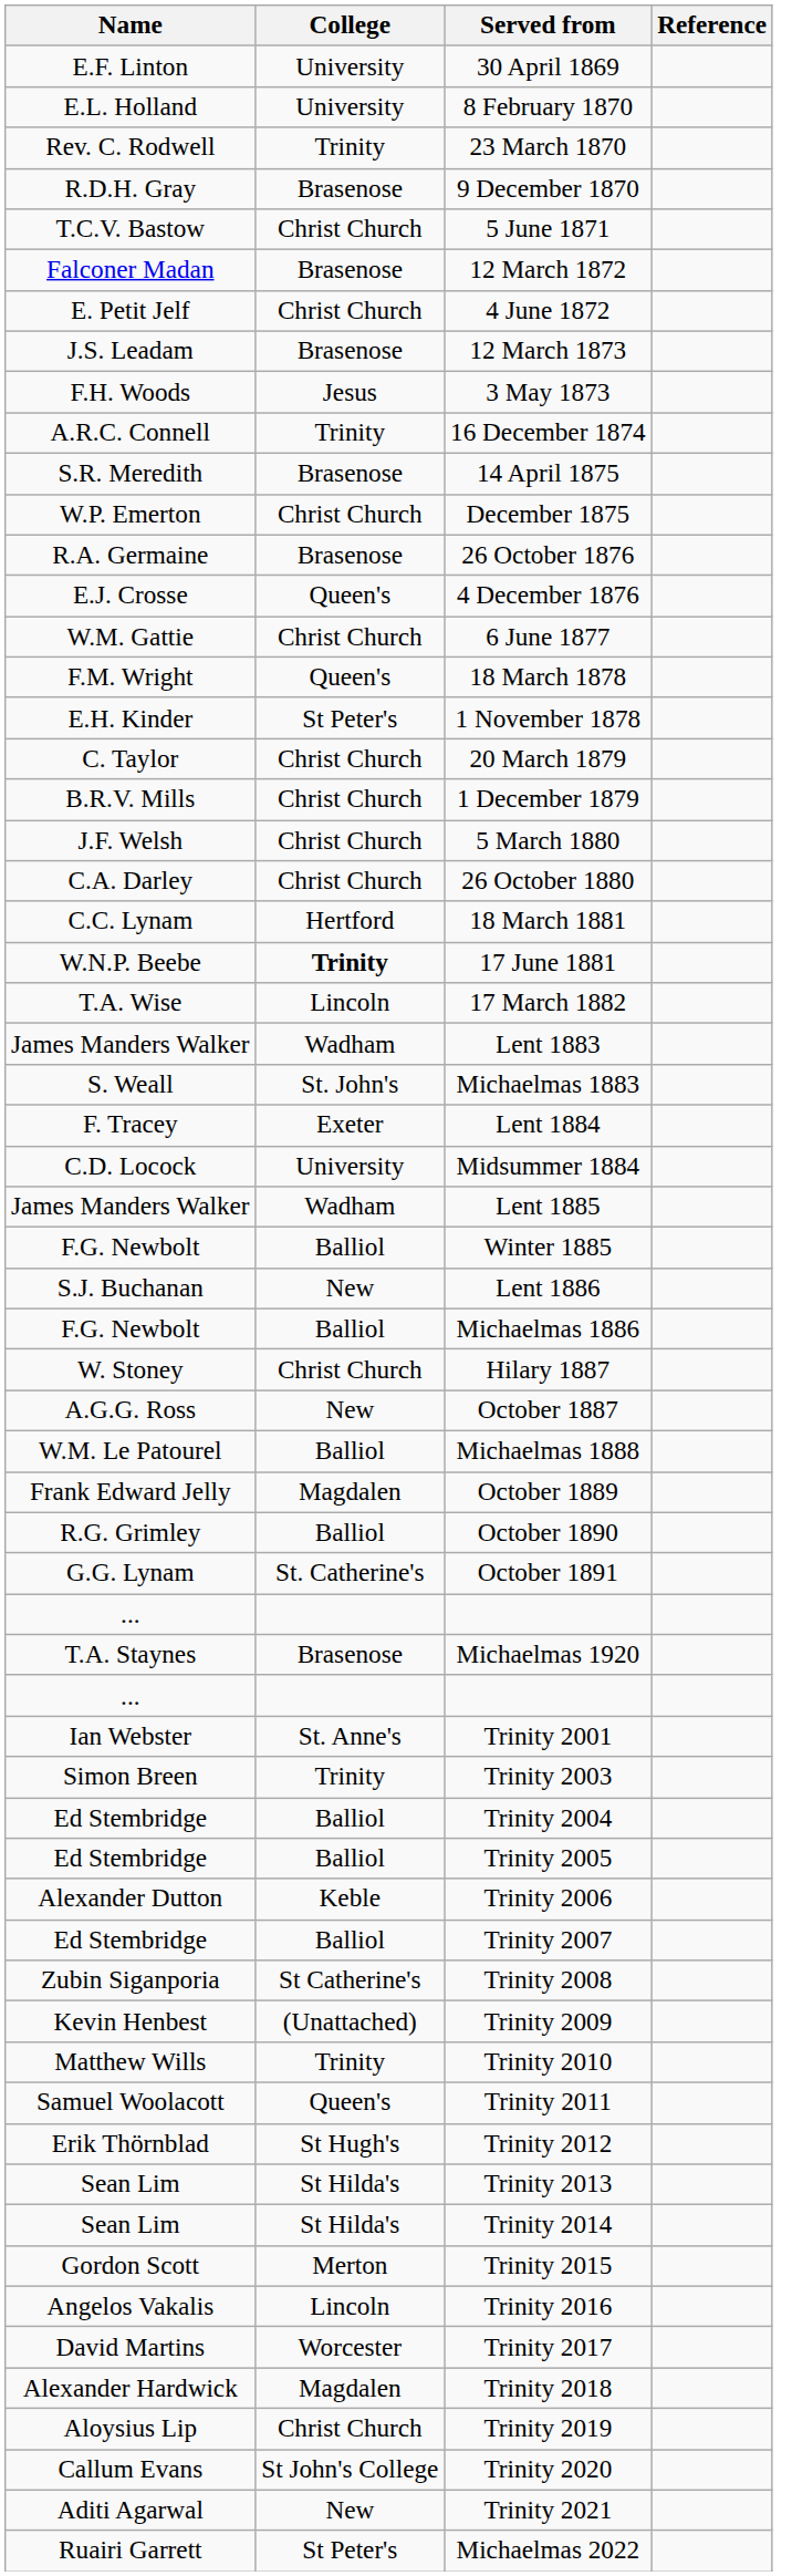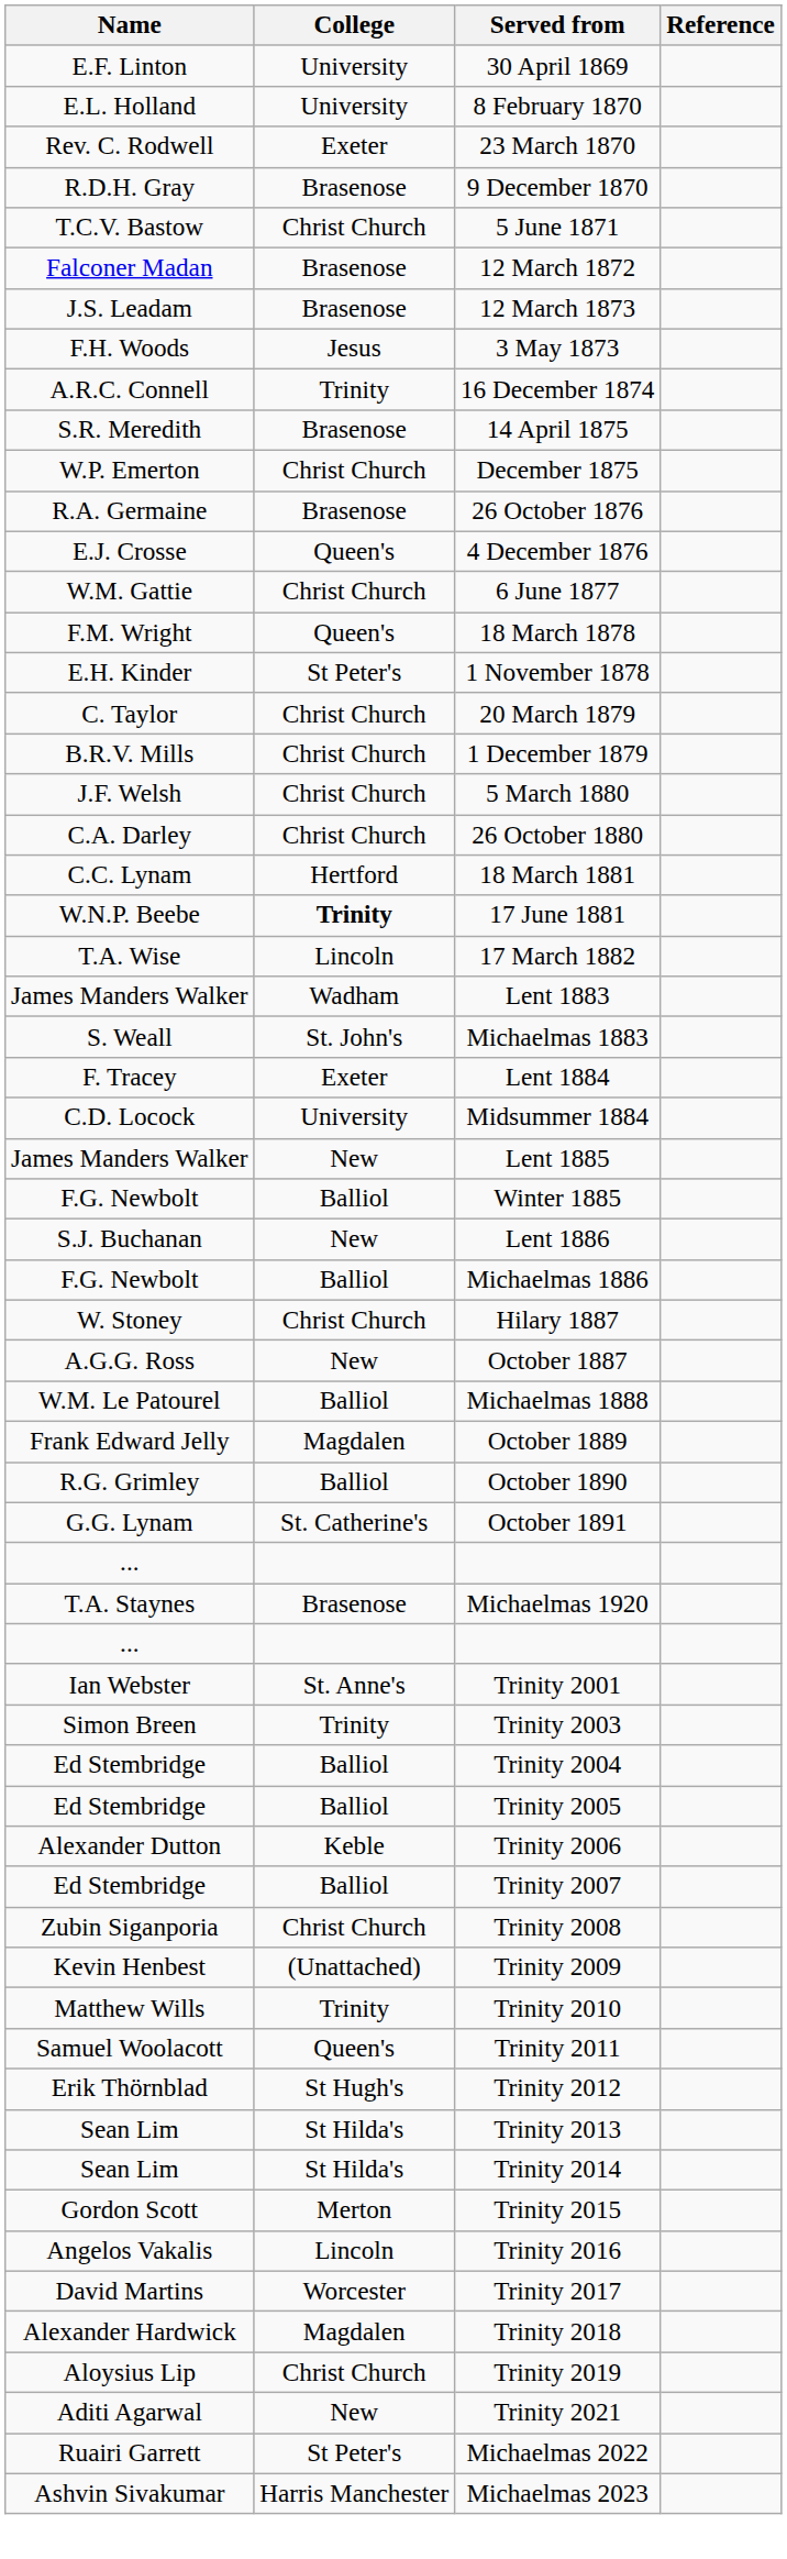 <table class="wikitable sortable" style="text-align: center">
 <tr>
 <th>Name</th>
 <th>College</th>
 <th>Served from</th>
 <th>Reference</th>
 </tr>
 <tr>
 <td>E.F. Linton</td>
 <td>University</td>
 <td>30 April 1869</td>
 <td></td>
 </tr>
 <tr>
 <td>E.L. Holland</td>
 <td>University</td>
 <td>8 February 1870</td>
 <td></td>
 </tr>
 <tr>
 <td>Rev. C. Rodwell</td>
-<td>Trinity</td>
+<td>Exeter</td>
 <td>23 March 1870</td>
 <td></td>
 </tr>
 <tr>
 <td>R.D.H. Gray</td>
 <td>Brasenose</td>
 <td>9 December 1870</td>
 <td></td>
 </tr>
 <tr>
 <td>T.C.V. Bastow</td>
 <td>Christ Church</td>
 <td>5 June 1871</td>
 <td></td>
 </tr>
 <tr>
 <td><a href='#'>Falconer Madan</a></td>
 <td>Brasenose</td>
 <td>12 March 1872</td>
-<td></td>
-</tr>
-<tr>
-<td>E. Petit Jelf</td>
-<td>Christ Church</td>
-<td>4 June 1872</td>
 <td></td>
 </tr>
 <tr>
 <td>J.S. Leadam</td>
 <td>Brasenose</td>
 <td>12 March 1873</td>
 <td></td>
 </tr>
 <tr>
 <td>F.H. Woods</td>
 <td>Jesus</td>
 <td>3 May 1873</td>
 <td></td>
 </tr>
 <tr>
 <td>A.R.C. Connell</td>
 <td>Trinity</td>
 <td>16 December 1874</td>
 <td></td>
 </tr>
 <tr>
 <td>S.R. Meredith</td>
 <td>Brasenose</td>
 <td>14 April 1875</td>
 <td></td>
 </tr>
 <tr>
 <td>W.P. Emerton</td>
 <td>Christ Church</td>
 <td>December 1875</td>
 <td></td>
 </tr>
 <tr>
 <td>R.A. Germaine</td>
 <td>Brasenose</td>
 <td>26 October 1876</td>
 <td></td>
 </tr>
 <tr>
 <td>E.J. Crosse</td>
 <td>Queen's</td>
 <td>4 December 1876</td>
 <td></td>
 </tr>
 <tr>
 <td>W.M. Gattie</td>
 <td>Christ Church</td>
 <td>6 June 1877</td>
 <td></td>
 </tr>
 <tr>
 <td>F.M. Wright</td>
 <td>Queen's</td>
 <td>18 March 1878</td>
 <td></td>
 </tr>
 <tr>
 <td>E.H. Kinder</td>
 <td>St Peter's</td>
 <td>1 November 1878</td>
 <td></td>
 </tr>
 <tr>
 <td>C. Taylor</td>
 <td>Christ Church</td>
 <td>20 March 1879</td>
 <td></td>
 </tr>
 <tr>
 <td>B.R.V. Mills</td>
 <td>Christ Church</td>
 <td>1 December 1879</td>
 <td></td>
 </tr>
 <tr>
 <td>J.F. Welsh</td>
 <td>Christ Church</td>
 <td>5 March 1880</td>
 <td></td>
 </tr>
 <tr>
 <td>C.A. Darley</td>
 <td>Christ Church</td>
 <td>26 October 1880</td>
 <td></td>
 </tr>
 <tr>
 <td>C.C. Lynam</td>
 <td>Hertford</td>
 <td>18 March 1881</td>
 <td></td>
 </tr>
 <tr>
 <td>W.N.P. Beebe</td>
 <td><strong>Trinity</strong></td>
 <td>17 June 1881</td>
 <td></td>
 </tr>
 <tr>
 <td>T.A. Wise</td>
 <td>Lincoln</td>
 <td>17 March 1882</td>
 <td></td>
 </tr>
 <tr>
 <td>James Manders Walker</td>
 <td>Wadham</td>
 <td>Lent 1883</td>
 <td></td>
 </tr>
 <tr>
 <td>S. Weall</td>
 <td>St. John's</td>
 <td>Michaelmas 1883</td>
 <td></td>
 </tr>
 <tr>
 <td>F. Tracey</td>
 <td>Exeter</td>
 <td>Lent 1884</td>
 <td></td>
 </tr>
 <tr>
 <td>C.D. Locock</td>
 <td>University</td>
 <td>Midsummer 1884</td>
 <td></td>
 </tr>
 <tr>
 <td>James Manders Walker</td>
-<td>Wadham</td>
+<td>New</td>
 <td>Lent 1885</td>
 <td></td>
 </tr>
 <tr>
 <td>F.G. Newbolt</td>
 <td>Balliol</td>
 <td>Winter 1885</td>
 <td></td>
 </tr>
 <tr>
 <td>S.J. Buchanan</td>
 <td>New</td>
 <td>Lent 1886</td>
 <td></td>
 </tr>
 <tr>
 <td>F.G. Newbolt</td>
 <td>Balliol</td>
 <td>Michaelmas 1886</td>
 <td></td>
 </tr>
 <tr>
 <td>W. Stoney</td>
 <td>Christ Church</td>
 <td>Hilary 1887</td>
 <td></td>
 </tr>
 <tr>
 <td>A.G.G. Ross</td>
 <td>New</td>
 <td>October 1887</td>
 <td></td>
 </tr>
 <tr>
 <td>W.M. Le Patourel</td>
 <td>Balliol</td>
 <td>Michaelmas 1888</td>
 <td></td>
 </tr>
 <tr>
 <td>Frank Edward Jelly</td>
 <td>Magdalen</td>
 <td>October 1889</td>
 <td></td>
 </tr>
 <tr>
 <td>R.G. Grimley</td>
 <td>Balliol</td>
 <td>October 1890</td>
 <td></td>
 </tr>
 <tr>
 <td>G.G. Lynam</td>
 <td>St. Catherine's</td>
 <td>October 1891</td>
 <td></td>
 </tr>
 <tr>
 <td>...</td>
 <td></td>
 <td></td>
 <td></td>
 </tr>
 <tr>
 <td>T.A. Staynes</td>
 <td>Brasenose</td>
 <td>Michaelmas 1920</td>
 <td></td>
 </tr>
 <tr>
 <td>...</td>
 <td></td>
 <td></td>
 <td></td>
 </tr>
 <tr>
 <td>Ian Webster</td>
 <td>St. Anne's</td>
 <td>Trinity 2001</td>
 <td></td>
 </tr>
 <tr>
 <td>Simon Breen</td>
 <td>Trinity</td>
 <td>Trinity 2003</td>
 <td></td>
 </tr>
 <tr>
 <td>Ed Stembridge</td>
 <td>Balliol</td>
 <td>Trinity 2004</td>
 <td></td>
 </tr>
 <tr>
 <td>Ed Stembridge</td>
 <td>Balliol</td>
 <td>Trinity 2005</td>
 <td></td>
 </tr>
 <tr>
 <td>Alexander Dutton</td>
 <td>Keble</td>
 <td>Trinity 2006</td>
 <td></td>
 </tr>
 <tr>
 <td>Ed Stembridge</td>
 <td>Balliol</td>
 <td>Trinity 2007</td>
 <td></td>
 </tr>
 <tr>
 <td>Zubin Siganporia</td>
-<td>St Catherine's</td>
+<td>Christ Church</td>
 <td>Trinity 2008</td>
 <td></td>
 </tr>
 <tr>
 <td>Kevin Henbest</td>
 <td>(Unattached)</td>
 <td>Trinity 2009</td>
 <td></td>
 </tr>
 <tr>
 <td>Matthew Wills</td>
 <td>Trinity</td>
 <td>Trinity 2010</td>
 <td></td>
 </tr>
 <tr>
 <td>Samuel Woolacott</td>
 <td>Queen's</td>
 <td>Trinity 2011</td>
 <td></td>
 </tr>
 <tr>
 <td>Erik Thörnblad</td>
 <td>St Hugh's</td>
 <td>Trinity 2012</td>
 <td></td>
 </tr>
 <tr>
 <td>Sean Lim</td>
 <td>St Hilda's</td>
 <td>Trinity 2013</td>
 <td></td>
 </tr>
 <tr>
 <td>Sean Lim</td>
 <td>St Hilda's</td>
 <td>Trinity 2014</td>
 <td></td>
 </tr>
 <tr>
 <td>Gordon Scott</td>
 <td>Merton</td>
 <td>Trinity 2015</td>
 <td></td>
 </tr>
 <tr>
 <td>Angelos Vakalis</td>
 <td>Lincoln</td>
 <td>Trinity 2016</td>
 <td></td>
 </tr>
 <tr>
 <td>David Martins</td>
 <td>Worcester</td>
 <td>Trinity 2017</td>
 <td></td>
 </tr>
 <tr>
 <td>Alexander Hardwick</td>
 <td>Magdalen</td>
 <td>Trinity 2018</td>
 <td></td>
 </tr>
 <tr>
 <td>Aloysius Lip</td>
 <td>Christ Church</td>
 <td>Trinity 2019</td>
 <td></td>
 </tr>
 <tr>
-<td>Callum Evans</td>
-<td>St John's College</td>
-<td>Trinity 2020</td>
-<td></td>
-</tr>
-<tr>
 <td>Aditi Agarwal</td>
 <td>New</td>
 <td>Trinity 2021</td>
 <td></td>
 </tr>
 <tr>
 <td>Ruairi Garrett</td>
 <td>St Peter's</td>
 <td>Michaelmas 2022</td>
 <td></td>
 </tr>
+<tr>
+<td>Ashvin Sivakumar</td>
+<td>Harris Manchester</td>
+<td>Michaelmas 2023</td>
+<td></td>
+</tr>
 </table>
